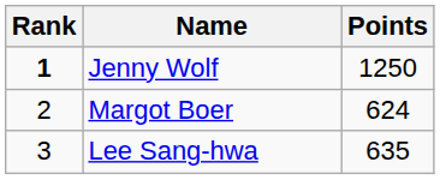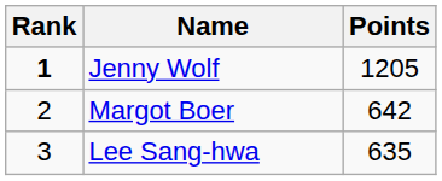 <table class="wikitable" border="1">
 <tr>
 <th width=30>Rank</th>
 <th width=150>Name</th>
 <th width=25>Points</th>
 </tr>
 <tr>
 <td align=center><strong>1</strong></td>
 <td> <a href='#'>Jenny Wolf</a></td>
-<td align=center>1250</td>
+<td align=center>1205</td>
 </tr>
 <tr>
 <td align=center>2</td>
 <td> <a href='#'>Margot Boer</a></td>
-<td align=center>624</td>
+<td align=center>642</td>
 </tr>
 <tr>
 <td align=center>3</td>
 <td> <a href='#'>Lee Sang-hwa</a></td>
 <td align=center>635</td>
 </tr>
 </table>
